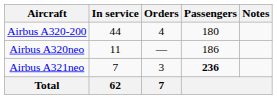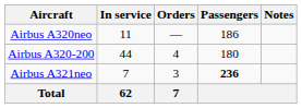 <table class="wikitable" style="margin-left: auto; margin-right: auto; border: none; text-align:center;">
 <tr>
 <th>Aircraft</th>
 <th>In service</th>
 <th>Orders</th>
 <th>Passengers</th>
 <th>Notes</th>
 </tr>
 <tr>
+<td><a href='#'>Airbus A320neo</a></td>
+<td>11</td>
+<td>—</td>
+<td>186</td>
+<td></td>
+</tr>
+<tr>
 <td><a href='#'>Airbus A320-200</a></td>
 <td>44</td>
 <td>4</td>
 <td>180</td>
-<td></td>
-</tr>
-<tr>
-<td><a href='#'>Airbus A320neo</a></td>
-<td>11</td>
-<td>—</td>
-<td>186</td>
 <td></td>
 </tr>
 <tr>
 <td><a href='#'>Airbus A321neo</a></td>
 <td>7</td>
 <td>3</td>
 <td><strong>236</strong></td>
 <td></td>
 </tr>
 <tr>
 <th>Total</th>
 <th>62</th>
 <th>7</th>
 <th colspan="2"></th>
 </tr>
 </table>
